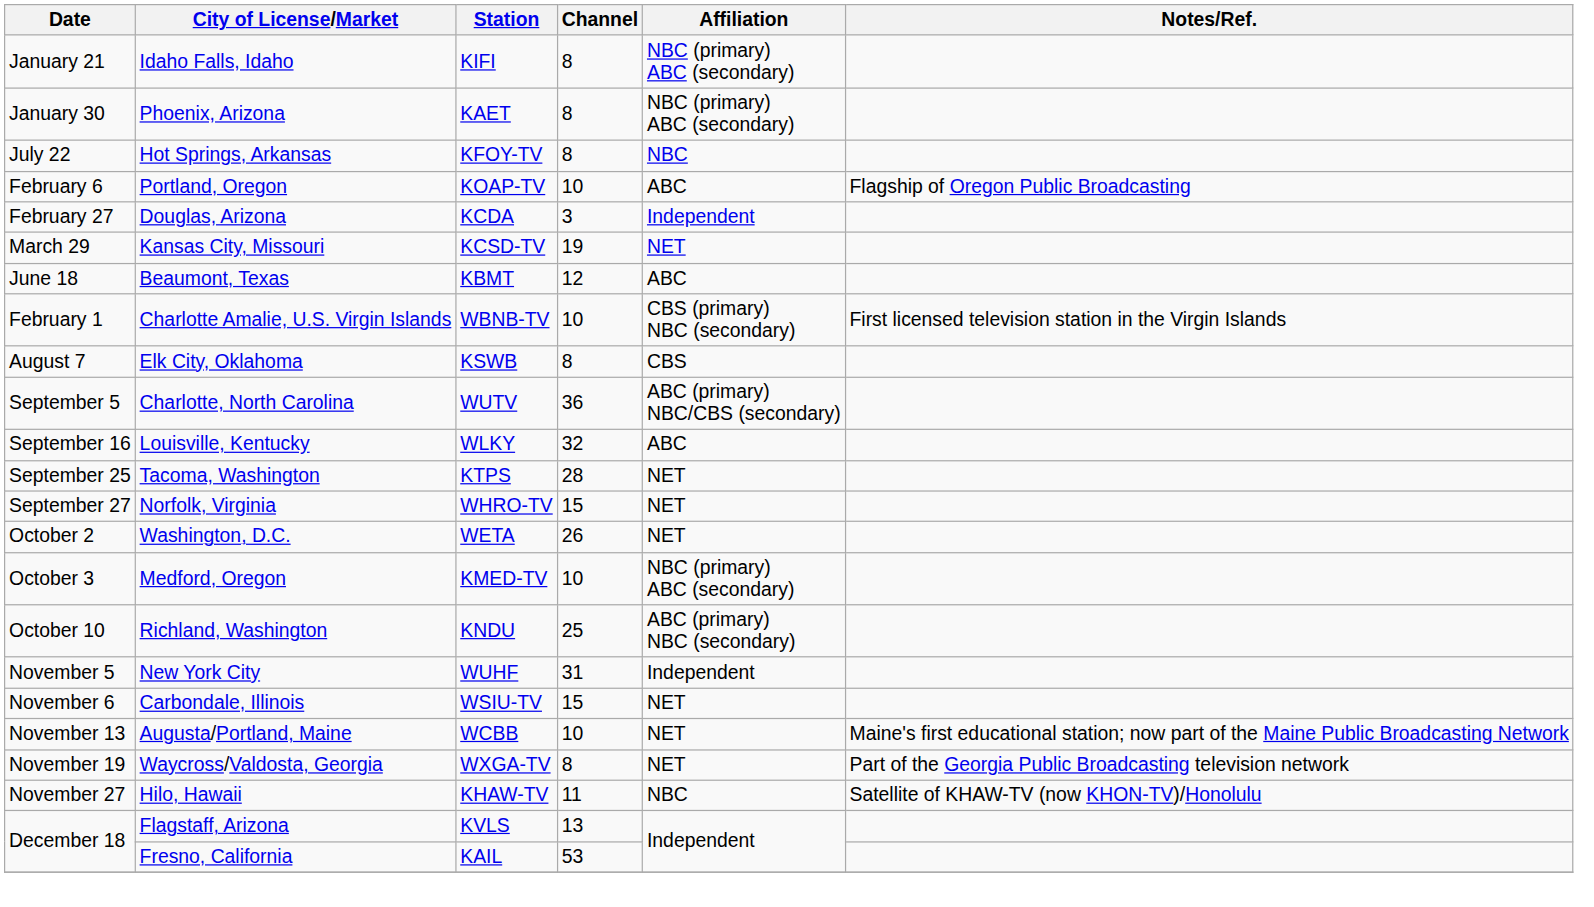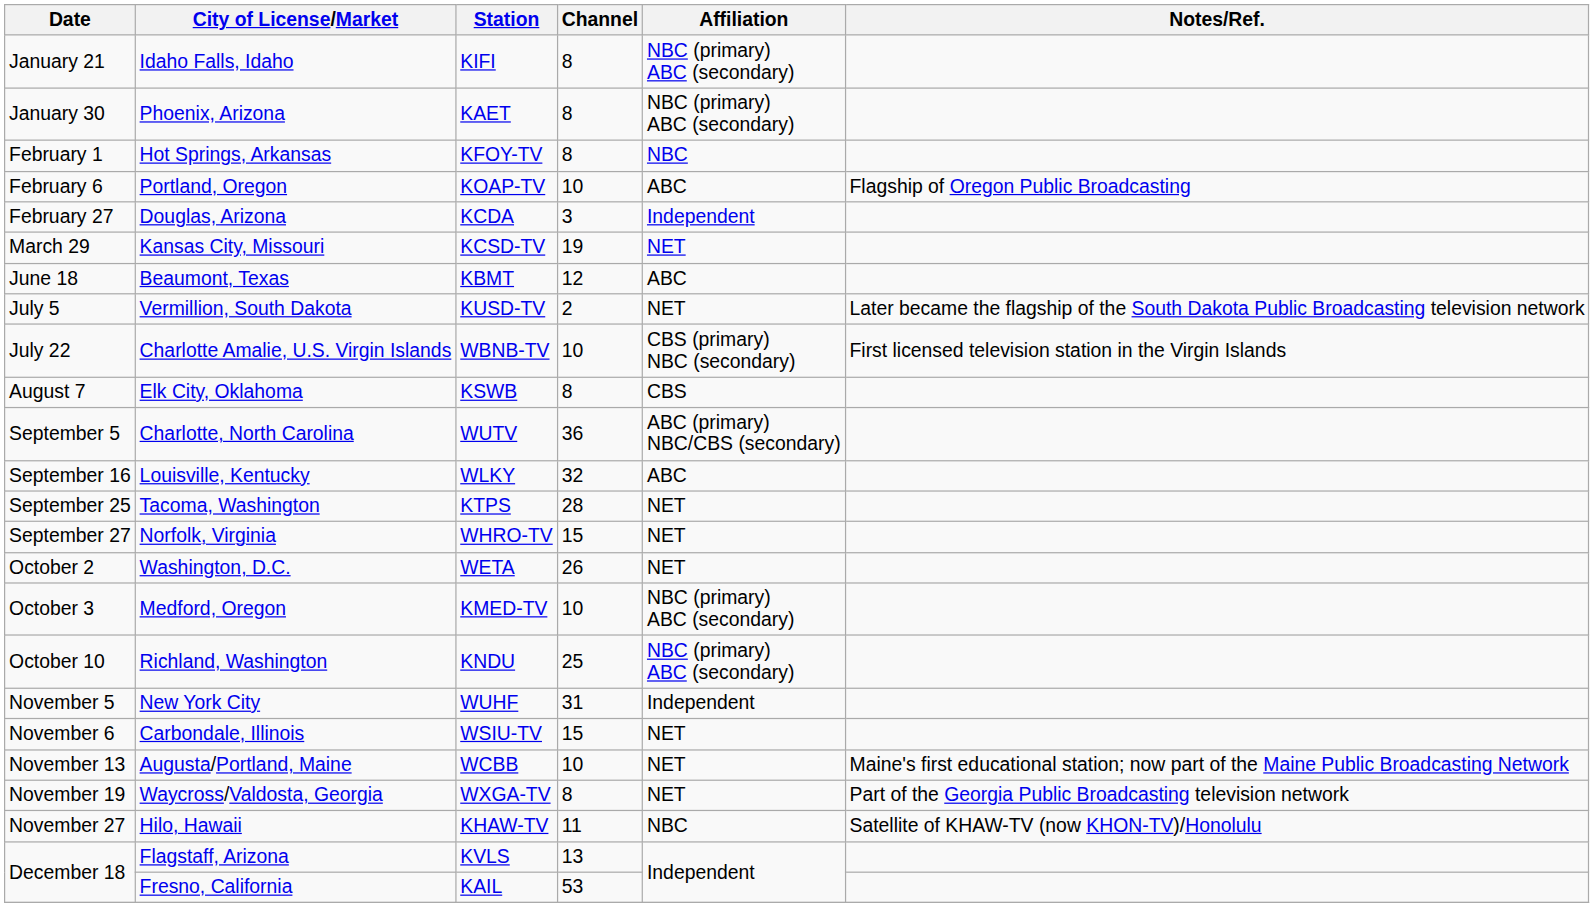 <table class="wikitable sortable">
 <tr>
 <th>Date</th>
 <th><a href='#'>City of License</a>/<a href='#'>Market</a></th>
 <th><a href='#'>Station</a></th>
 <th>Channel</th>
 <th>Affiliation</th>
 <th>Notes/Ref.</th>
 </tr>
 <tr>
 <td>January 21</td>
 <td><a href='#'>Idaho Falls, Idaho</a></td>
 <td><a href='#'>KIFI</a></td>
 <td>8</td>
 <td><a href='#'>NBC</a> (primary) <br> <a href='#'>ABC</a> (secondary)</td>
 <td></td>
 </tr>
 <tr>
 <td>January 30</td>
 <td><a href='#'>Phoenix, Arizona</a></td>
 <td><a href='#'>KAET</a></td>
 <td>8</td>
 <td>NBC (primary) <br> ABC (secondary)</td>
 <td></td>
 </tr>
 <tr>
-<td>July 22</td>
+<td>February 1</td>
 <td><a href='#'>Hot Springs, Arkansas</a></td>
 <td><a href='#'>KFOY-TV</a></td>
 <td>8</td>
 <td><a href='#'>NBC</a></td>
 <td></td>
 </tr>
 <tr>
 <td>February 6</td>
 <td><a href='#'>Portland, Oregon</a></td>
 <td><a href='#'>KOAP-TV</a></td>
 <td>10</td>
 <td>ABC</td>
 <td>Flagship of <a href='#'>Oregon Public Broadcasting</a></td>
 </tr>
 <tr>
 <td>February 27</td>
 <td><a href='#'>Douglas, Arizona</a></td>
 <td><a href='#'>KCDA</a></td>
 <td>3</td>
 <td><a href='#'>Independent</a></td>
 <td></td>
 </tr>
 <tr>
 <td>March 29</td>
 <td><a href='#'>Kansas City, Missouri</a></td>
 <td><a href='#'>KCSD-TV</a></td>
 <td>19</td>
 <td><a href='#'>NET</a></td>
 <td></td>
 </tr>
 <tr>
 <td>June 18</td>
 <td><a href='#'>Beaumont, Texas</a></td>
 <td><a href='#'>KBMT</a></td>
 <td>12</td>
 <td>ABC</td>
 <td></td>
 </tr>
 <tr>
-<td>February 1</td>
+<td>July 5</td>
+<td><a href='#'>Vermillion, South Dakota</a></td>
+<td><a href='#'>KUSD-TV</a></td>
+<td>2</td>
+<td>NET</td>
+<td>Later became the flagship of the <a href='#'>South Dakota Public Broadcasting</a> television network</td>
+</tr>
+<tr>
+<td>July 22</td>
 <td><a href='#'>Charlotte Amalie, U.S. Virgin Islands</a></td>
 <td><a href='#'>WBNB-TV</a></td>
 <td>10</td>
 <td>CBS (primary) <br> NBC (secondary)</td>
 <td>First licensed television station in the Virgin Islands</td>
 </tr>
 <tr>
 <td>August 7</td>
 <td><a href='#'>Elk City, Oklahoma</a></td>
 <td><a href='#'>KSWB</a></td>
 <td>8</td>
 <td>CBS</td>
 <td></td>
 </tr>
 <tr>
 <td>September 5</td>
 <td><a href='#'>Charlotte, North Carolina</a></td>
 <td><a href='#'>WUTV</a></td>
 <td>36</td>
 <td>ABC (primary) <br> NBC/CBS (secondary)</td>
 <td></td>
 </tr>
 <tr>
 <td>September 16</td>
 <td><a href='#'>Louisville, Kentucky</a></td>
 <td><a href='#'>WLKY</a></td>
 <td>32</td>
 <td>ABC</td>
 <td></td>
 </tr>
 <tr>
 <td>September 25</td>
 <td><a href='#'>Tacoma, Washington</a></td>
 <td><a href='#'>KTPS</a></td>
 <td>28</td>
 <td>NET</td>
 <td></td>
 </tr>
 <tr>
 <td>September 27</td>
 <td><a href='#'>Norfolk, Virginia</a></td>
 <td><a href='#'>WHRO-TV</a></td>
 <td>15</td>
 <td>NET</td>
 <td></td>
 </tr>
 <tr>
 <td>October 2</td>
 <td><a href='#'>Washington, D.C.</a></td>
 <td><a href='#'>WETA</a></td>
 <td>26</td>
 <td>NET</td>
 <td></td>
 </tr>
 <tr>
 <td>October 3</td>
 <td><a href='#'>Medford, Oregon</a></td>
 <td><a href='#'>KMED-TV</a></td>
 <td>10</td>
 <td>NBC (primary) <br> ABC (secondary)</td>
 <td></td>
 </tr>
 <tr>
 <td>October 10</td>
 <td><a href='#'>Richland, Washington</a></td>
 <td><a href='#'>KNDU</a></td>
 <td>25</td>
-<td>ABC (primary) <br> NBC (secondary)</td>
+<td><a href='#'>NBC</a> (primary) <br> <a href='#'>ABC</a> (secondary)</td>
 <td></td>
 </tr>
 <tr>
 <td>November 5</td>
 <td><a href='#'>New York City</a></td>
 <td><a href='#'>WUHF</a></td>
 <td>31</td>
 <td>Independent</td>
 <td></td>
 </tr>
 <tr>
 <td>November 6</td>
 <td><a href='#'>Carbondale, Illinois</a></td>
 <td><a href='#'>WSIU-TV</a></td>
 <td>15</td>
 <td>NET</td>
 <td></td>
 </tr>
 <tr>
 <td>November 13</td>
 <td><a href='#'>Augusta</a>/<a href='#'>Portland, Maine</a></td>
 <td><a href='#'>WCBB</a></td>
 <td>10</td>
 <td>NET</td>
 <td>Maine's first educational station; now part of the <a href='#'>Maine Public Broadcasting Network</a></td>
 </tr>
 <tr>
 <td>November 19</td>
 <td><a href='#'>Waycross</a>/<a href='#'>Valdosta, Georgia</a></td>
 <td><a href='#'>WXGA-TV</a></td>
 <td>8</td>
 <td>NET</td>
 <td>Part of the <a href='#'>Georgia Public Broadcasting</a> television network</td>
 </tr>
 <tr>
 <td>November 27</td>
 <td><a href='#'>Hilo, Hawaii</a></td>
 <td><a href='#'>KHAW-TV</a></td>
 <td>11</td>
 <td>NBC</td>
 <td>Satellite of KHAW-TV (now <a href='#'>KHON-TV</a>)/<a href='#'>Honolulu</a></td>
 </tr>
 <tr>
 <td rowspan=2>December 18</td>
 <td><a href='#'>Flagstaff, Arizona</a></td>
 <td><a href='#'>KVLS</a></td>
 <td>13</td>
 <td rowspan=2>Independent</td>
 <td></td>
 </tr>
 <tr>
 <td><a href='#'>Fresno, California</a></td>
 <td><a href='#'>KAIL</a></td>
 <td>53</td>
 <td></td>
 </tr>
 <tr>
 </tr>
 </table>
